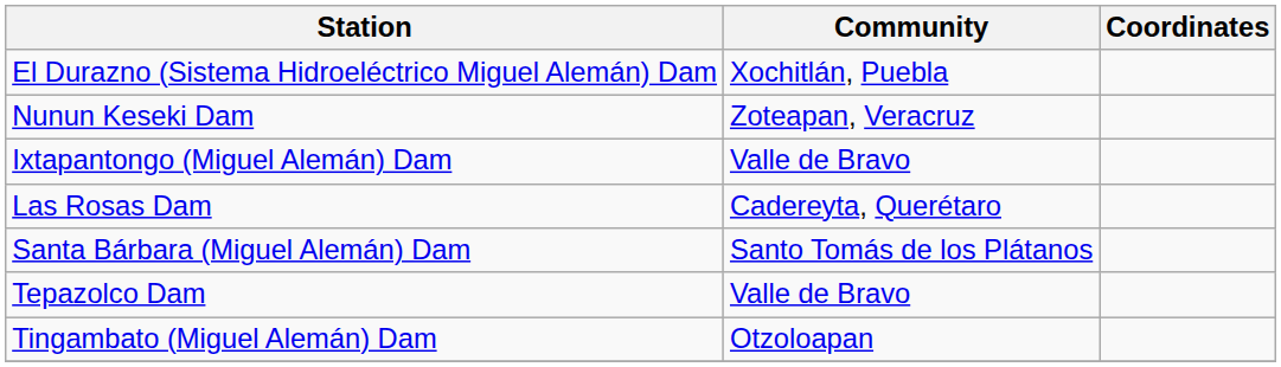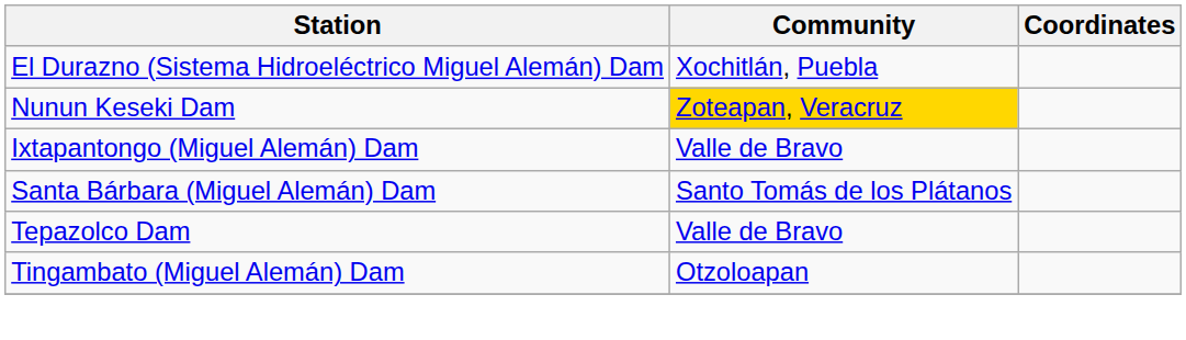 <table class="wikitable sortable">
 <tr>
 <th>Station</th>
 <th>Community</th>
 <th>Coordinates</th>
 </tr>
 <tr>
 <td><a href='#'>El Durazno (Sistema Hidroeléctrico Miguel Alemán) Dam</a></td>
 <td><a href='#'>Xochitlán</a>, <a href='#'>Puebla</a></td>
 <td></td>
 </tr>
 <tr>
 <td><a href='#'>Nunun Keseki Dam</a></td>
-<td><a href='#'>Zoteapan</a>, <a href='#'>Veracruz</a></td>
+<td style="background: gold;"><a href='#'>Zoteapan</a>, <a href='#'>Veracruz</a></td>
 <td></td>
 </tr>
 <tr>
 <td><a href='#'>Ixtapantongo (Miguel Alemán) Dam</a></td>
 <td><a href='#'>Valle de Bravo</a></td>
-<td></td>
-</tr>
-<tr>
-<td><a href='#'>Las Rosas Dam</a></td>
-<td><a href='#'>Cadereyta</a>, <a href='#'>Querétaro</a></td>
 <td></td>
 </tr>
 <tr>
 <td><a href='#'>Santa Bárbara (Miguel Alemán) Dam</a></td>
 <td><a href='#'>Santo Tomás de los Plátanos</a></td>
 <td></td>
 </tr>
 <tr>
 <td><a href='#'>Tepazolco Dam</a></td>
 <td><a href='#'>Valle de Bravo</a></td>
 <td></td>
 </tr>
 <tr>
 <td><a href='#'>Tingambato (Miguel Alemán) Dam</a></td>
 <td><a href='#'>Otzoloapan</a></td>
 <td></td>
 </tr>
 <tr>
 </tr>
 </table>
